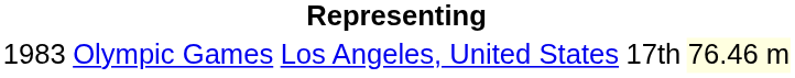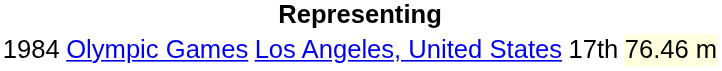 <table>
 <tr>
 <th colspan="5">Representing </th>
 </tr>
 <tr>
-<td>1983</td>
+<td>1984</td>
 <td><a href='#'>Olympic Games</a></td>
 <td><a href='#'>Los Angeles, United States</a></td>
 <td>17th</td>
 <td style="background: lightyellow;">76.46 m</td>
 </tr>
 </table>
